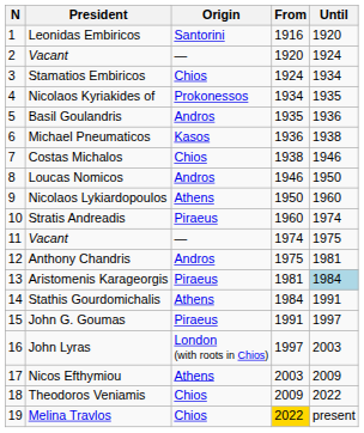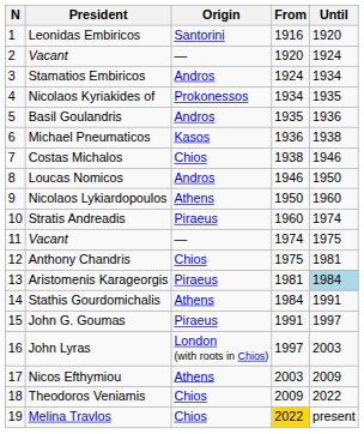 <table class="wikitable" style="text-align: left">
 <tr>
 <th>N</th>
 <th>President</th>
 <th>Origin</th>
 <th>From</th>
 <th>Until</th>
 </tr>
 <tr>
 <td>1</td>
 <td>Leonidas Embiricos</td>
 <td><a href='#'>Santorini</a></td>
 <td>1916</td>
 <td>1920</td>
 </tr>
 <tr>
 <td>2</td>
 <td><em>Vacant</em></td>
 <td>—</td>
 <td>1920</td>
 <td>1924</td>
 </tr>
 <tr>
 <td>3</td>
 <td>Stamatios Embiricos</td>
-<td><a href='#'>Chios</a></td>
+<td><a href='#'>Andros</a></td>
 <td>1924</td>
 <td>1934</td>
 </tr>
 <tr>
 <td>4</td>
 <td>Nicolaos Kyriakides of</td>
 <td><a href='#'>Prokonessos</a></td>
 <td>1934</td>
 <td>1935</td>
 </tr>
 <tr>
 <td>5</td>
 <td>Basil Goulandris</td>
 <td><a href='#'>Andros</a></td>
 <td>1935</td>
 <td>1936</td>
 </tr>
 <tr>
 <td>6</td>
 <td>Michael Pneumaticos</td>
 <td><a href='#'>Kasos</a></td>
 <td>1936</td>
 <td>1938</td>
 </tr>
 <tr>
 <td>7</td>
 <td>Costas Michalos</td>
 <td><a href='#'>Chios</a></td>
 <td>1938</td>
 <td>1946</td>
 </tr>
 <tr>
 <td>8</td>
 <td>Loucas Nomicos</td>
 <td><a href='#'>Andros</a></td>
 <td>1946</td>
 <td>1950</td>
 </tr>
 <tr>
 <td>9</td>
 <td>Nicolaos Lykiardopoulos</td>
 <td><a href='#'>Athens</a></td>
 <td>1950</td>
 <td>1960</td>
 </tr>
 <tr>
 <td>10</td>
 <td>Stratis Andreadis</td>
 <td><a href='#'>Piraeus</a></td>
 <td>1960</td>
 <td>1974</td>
 </tr>
 <tr>
 <td>11</td>
 <td><em>Vacant</em></td>
 <td>—</td>
 <td>1974</td>
 <td>1975</td>
 </tr>
 <tr>
 <td>12</td>
 <td>Anthony Chandris</td>
-<td><a href='#'>Andros</a></td>
+<td><a href='#'>Chios</a></td>
 <td>1975</td>
 <td>1981</td>
 </tr>
 <tr>
 <td>13</td>
 <td>Aristomenis Karageorgis</td>
 <td><a href='#'>Piraeus</a></td>
 <td>1981</td>
 <td style="background: lightblue;">1984</td>
 </tr>
 <tr>
 <td>14</td>
 <td>Stathis Gourdomichalis</td>
 <td><a href='#'>Athens</a></td>
 <td>1984</td>
 <td>1991</td>
 </tr>
 <tr>
 <td>15</td>
 <td>John G. Goumas</td>
 <td><a href='#'>Piraeus</a></td>
 <td>1991</td>
 <td>1997</td>
 </tr>
 <tr>
 <td>16</td>
 <td>John Lyras</td>
 <td><a href='#'>London</a> <br> <small>(with roots in <a href='#'>Chios</a>)</small></td>
 <td>1997</td>
 <td>2003</td>
 </tr>
 <tr>
 <td>17</td>
 <td>Nicos Efthymiou</td>
 <td><a href='#'>Athens</a></td>
 <td>2003</td>
 <td>2009</td>
 </tr>
 <tr>
 <td>18</td>
 <td>Theodoros Veniamis</td>
 <td><a href='#'>Chios</a></td>
 <td>2009</td>
 <td>2022</td>
 </tr>
 <tr>
 <td>19</td>
 <td><a href='#'>Melina Travlos</a></td>
 <td><a href='#'>Chios</a></td>
 <td style="background: gold;">2022</td>
 <td>present</td>
 </tr>
 </table>
